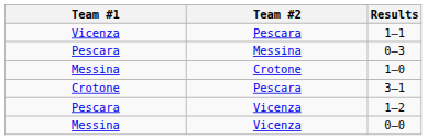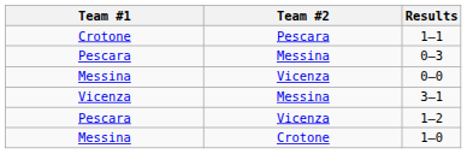 <table class="wikitable" style="text-align:center">
 <tr>
 <th width=200>Team #1</th>
 <th width=200>Team #2</th>
 <th width=50>Results</th>
 </tr>
 <tr>
-<td><a href='#'>Vicenza</a></td>
+<td><a href='#'>Crotone</a></td>
 <td><a href='#'>Pescara</a></td>
 <td>1–1</td>
 </tr>
 <tr>
 <td><a href='#'>Pescara</a></td>
 <td><a href='#'>Messina</a></td>
 <td>0–3</td>
 </tr>
 <tr>
 <td><a href='#'>Messina</a></td>
-<td><a href='#'>Crotone</a></td>
-<td>1–0</td>
+<td><a href='#'>Vicenza</a></td>
+<td>0–0</td>
 </tr>
 <tr>
-<td><a href='#'>Crotone</a></td>
-<td><a href='#'>Pescara</a></td>
+<td><a href='#'>Vicenza</a></td>
+<td><a href='#'>Messina</a></td>
 <td>3–1</td>
 </tr>
 <tr>
 <td><a href='#'>Pescara</a></td>
 <td><a href='#'>Vicenza</a></td>
 <td>1–2</td>
 </tr>
 <tr>
 <td><a href='#'>Messina</a></td>
-<td><a href='#'>Vicenza</a></td>
-<td>0–0</td>
+<td><a href='#'>Crotone</a></td>
+<td>1–0</td>
 </tr>
 </table>
